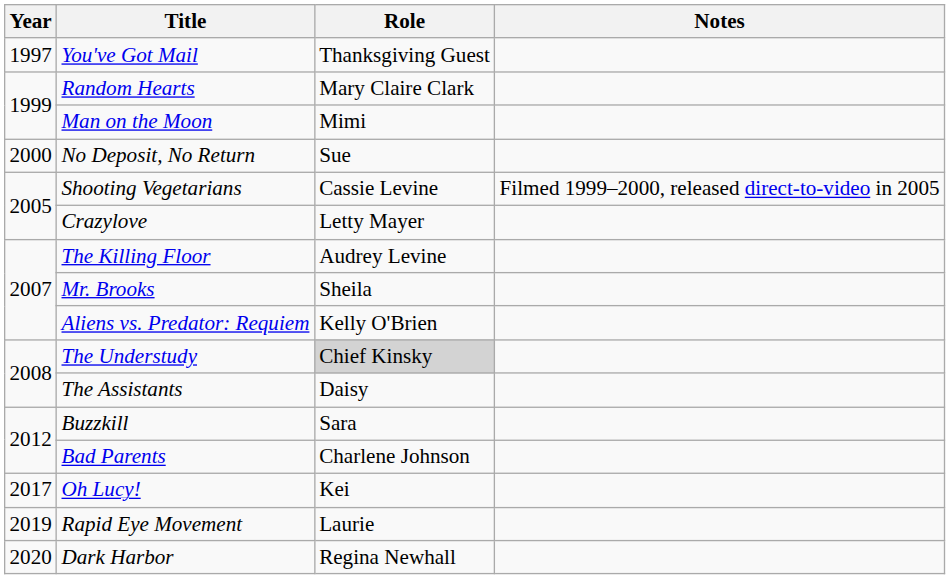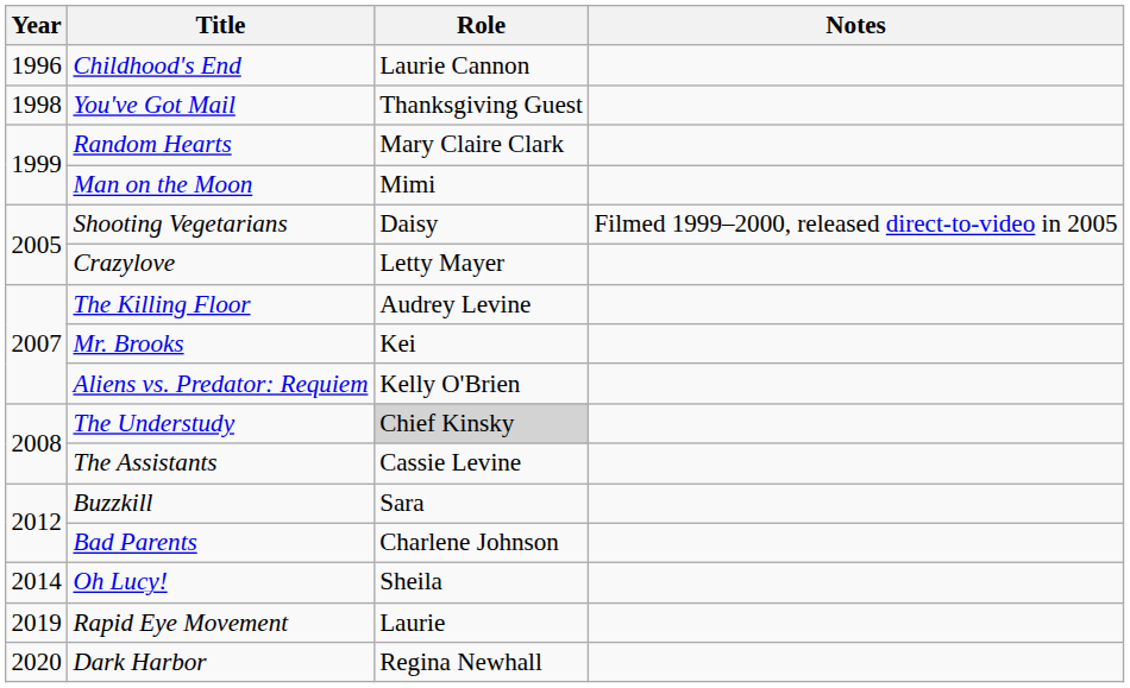 <table class="sortable wikitable">
 <tr>
 <th>Year</th>
 <th>Title</th>
 <th>Role</th>
 <th class="unsortable">Notes</th>
 </tr>
 <tr>
-<td>1997</td>
+<td>1996</td>
+<td><em><a href='#'>Childhood's End</a></em></td>
+<td>Laurie Cannon</td>
+<td></td>
+</tr>
+<tr>
+<td>1998</td>
 <td><em><a href='#'>You've Got Mail</a></em></td>
 <td>Thanksgiving Guest</td>
 <td></td>
 </tr>
 <tr>
 <td rowspan="2">1999</td>
 <td><em><a href='#'>Random Hearts</a></em></td>
 <td>Mary Claire Clark</td>
 <td></td>
 </tr>
 <tr>
 <td><em><a href='#'>Man on the Moon</a></em></td>
 <td>Mimi</td>
 <td></td>
 </tr>
 <tr>
-<td>2000</td>
-<td><em>No Deposit, No Return</em></td>
-<td>Sue</td>
-<td></td>
-</tr>
-<tr>
 <td rowspan="2">2005</td>
 <td><em>Shooting Vegetarians</em></td>
-<td>Cassie Levine</td>
+<td>Daisy</td>
 <td>Filmed 1999–2000, released <a href='#'>direct-to-video</a> in 2005</td>
 </tr>
 <tr>
 <td><em>Crazylove</em></td>
 <td>Letty Mayer</td>
 <td></td>
 </tr>
 <tr>
 <td rowspan="3">2007</td>
 <td><em><a href='#'>The Killing Floor</a></em></td>
 <td>Audrey Levine</td>
 <td></td>
 </tr>
 <tr>
 <td><em><a href='#'>Mr. Brooks</a></em></td>
-<td>Sheila</td>
+<td>Kei</td>
 <td></td>
 </tr>
 <tr>
 <td><em><a href='#'>Aliens vs. Predator: Requiem</a></em></td>
 <td>Kelly O'Brien</td>
 <td></td>
 </tr>
 <tr>
 <td rowspan="2">2008</td>
 <td><em><a href='#'>The Understudy</a></em></td>
 <td style="background: lightgrey;">Chief Kinsky</td>
 <td></td>
 </tr>
 <tr>
 <td><em>The Assistants</em></td>
-<td>Daisy</td>
+<td>Cassie Levine</td>
 <td></td>
 </tr>
 <tr>
 <td rowspan="2">2012</td>
 <td><em>Buzzkill</em></td>
 <td>Sara</td>
 <td></td>
 </tr>
 <tr>
 <td><em><a href='#'>Bad Parents</a></em></td>
 <td>Charlene Johnson</td>
 <td></td>
 </tr>
 <tr>
-<td>2017</td>
+<td>2014</td>
 <td><em><a href='#'>Oh Lucy!</a></em></td>
-<td>Kei</td>
+<td>Sheila</td>
 <td></td>
 </tr>
 <tr>
 <td>2019</td>
 <td><em>Rapid Eye Movement</em></td>
 <td>Laurie</td>
 <td></td>
 </tr>
 <tr>
 <td>2020</td>
 <td><em>Dark Harbor</em></td>
 <td>Regina Newhall</td>
 <td></td>
 </tr>
 </table>
